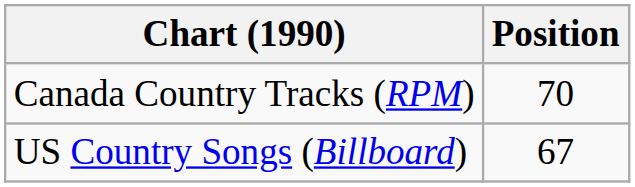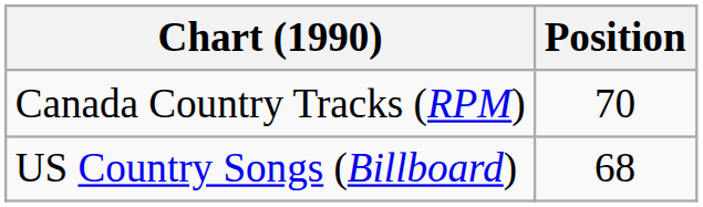 <table class="wikitable sortable">
 <tr>
 <th scope="col">Chart (1990)</th>
 <th scope="col">Position</th>
 </tr>
 <tr>
 <td>Canada Country Tracks (<em><a href='#'>RPM</a></em>)</td>
 <td align="center">70</td>
 </tr>
 <tr>
 <td>US <a href='#'>Country Songs</a> (<em><a href='#'>Billboard</a></em>)</td>
-<td align="center">67</td>
+<td align="center">68</td>
 </tr>
 </table>
